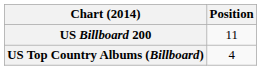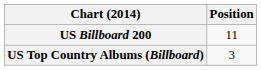 <table class="wikitable sortable plainrowheaders" style="text-align:center">
 <tr>
 <th>Chart (2014)</th>
 <th>Position</th>
 </tr>
 <tr>
 <th scope="row">US <em>Billboard</em> 200</th>
 <td style="text-align:center;">11</td>
 </tr>
 <tr>
 <th scope="row">US Top Country Albums (<em>Billboard</em>)</th>
-<td style="text-align:center;">4</td>
+<td style="text-align:center;">3</td>
 </tr>
 </table>
